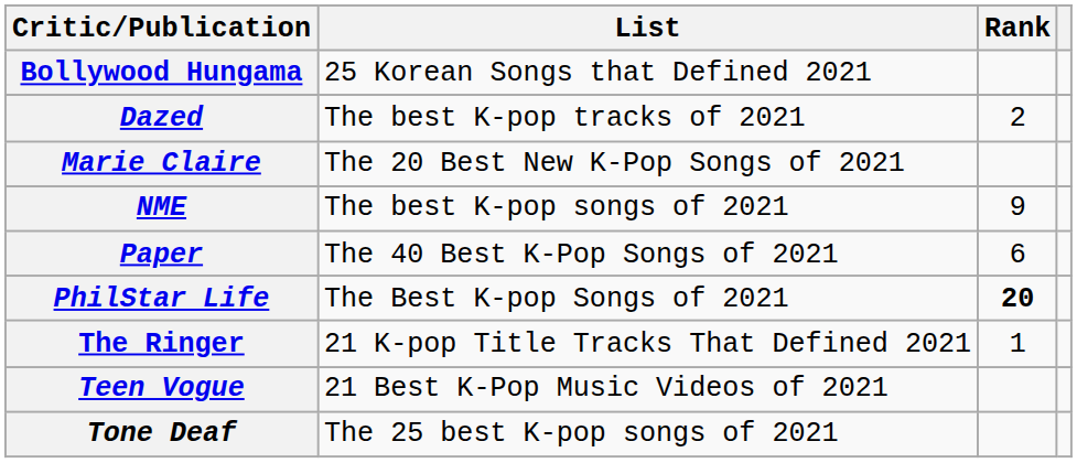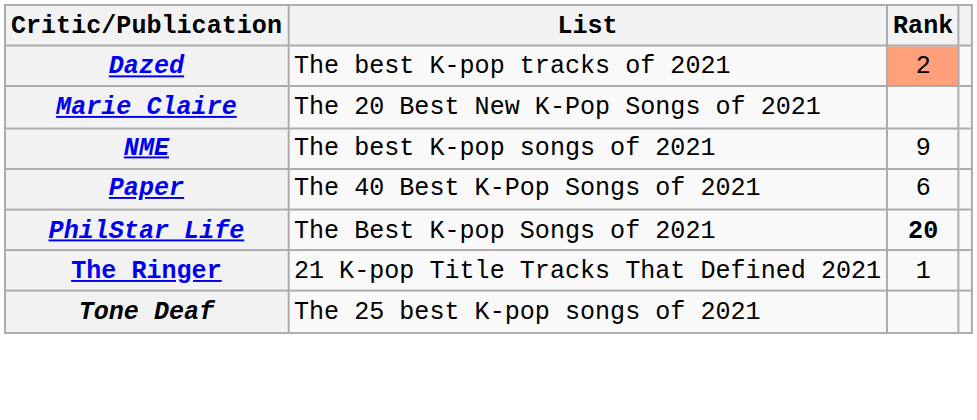 <table class="wikitable plainrowheaders sortable">
 <tr>
 <th scope="col">Critic/Publication</th>
 <th scope="col" class="unsortable">List</th>
 <th scope="col" data-sort-type="number">Rank</th>
 <th scope="col" class="unsortable"></th>
 </tr>
 <tr>
-<th scope="row"><a href='#'>Bollywood Hungama</a></th>
-<td>25 Korean Songs that Defined 2021</td>
-<td></td>
-<td style="text-align:center;"></td>
-</tr>
-<tr>
 <th scope="row"><em><a href='#'>Dazed</a></em></th>
 <td>The best K-pop tracks of 2021</td>
-<td style="text-align:center">2</td>
+<td style="background: lightsalmon; text-align:center">2</td>
 <td style="text-align:center"></td>
 </tr>
 <tr>
 <th scope="row"><em><a href='#'>Marie Claire</a></em></th>
 <td>The 20 Best New K-Pop Songs of 2021</td>
 <td></td>
 <td style="text-align:center"></td>
 </tr>
 <tr>
 <th scope="row"><em><a href='#'>NME</a></em></th>
 <td>The best K-pop songs of 2021</td>
 <td style="text-align:center">9</td>
 <td style="text-align:center"></td>
 </tr>
 <tr>
 <th scope="row"><em><a href='#'>Paper</a></em></th>
 <td>The 40 Best K-Pop Songs of 2021</td>
 <td style="text-align:center;">6</td>
 <td style="text-align:center;"></td>
 </tr>
 <tr>
 <th scope="row"><em><a href='#'>PhilStar Life</a></em></th>
 <td>The Best K-pop Songs of 2021</td>
 <td style="text-align:center"><strong>20</strong></td>
 <td></td>
 </tr>
 <tr>
 <th scope="row" data-sort-value="Ringer"><a href='#'>The Ringer</a></th>
 <td>21 K-pop Title Tracks That Defined 2021</td>
 <td style="text-align:center">1</td>
 <td style="text-align:center"></td>
 </tr>
 <tr>
-<th scope="row"><em><a href='#'>Teen Vogue</a></em></th>
-<td>21 Best K-Pop Music Videos of 2021</td>
-<td></td>
-<td style="text-align:center"></td>
-</tr>
-<tr>
 <th scope="row"><em>Tone Deaf</em></th>
 <td>The 25 best K-pop songs of 2021</td>
 <td></td>
 <td style="text-align:center"></td>
 </tr>
 </table>
